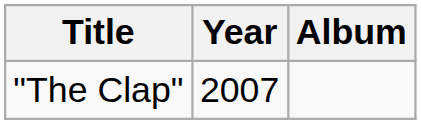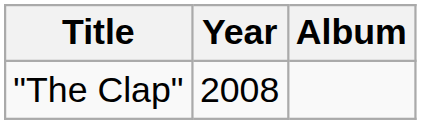 <table class="wikitable">
 <tr>
 <th>Title</th>
 <th>Year</th>
 <th>Album</th>
 </tr>
 <tr>
 <td>"The Clap"</td>
-<td>2007</td>
+<td>2008</td>
 <td></td>
 </tr>
 </table>
